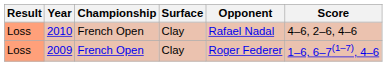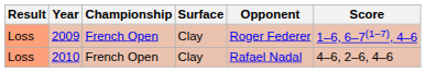 <table class="sortable wikitable">
 <tr>
 <th>Result</th>
 <th>Year</th>
 <th>Championship</th>
 <th>Surface</th>
 <th>Opponent</th>
 <th class=unsortable>Score</th>
 </tr>
 <tr bgcolor=ebc2af>
 <td style="background:#ffa07a;">Loss</td>
+<td><a href='#'>2009</a></td>
+<td><a href='#'>French Open</a></td>
+<td>Clay</td>
+<td> <a href='#'>Roger Federer</a></td>
+<td><a href='#'>1–6, 6–7<sup>(1–7)</sup>, 4–6</a></td>
+</tr>
+<tr bgcolor=ebc2af>
+<td style="background:#ffa07a;">Loss</td>
 <td><a href='#'>2010</a></td>
 <td>French Open</td>
 <td>Clay</td>
 <td> <a href='#'>Rafael Nadal</a></td>
 <td>4–6, 2–6, 4–6</td>
 </tr>
-<tr bgcolor=ebc2af>
-<td style="background:#ffa07a;">Loss</td>
-<td><a href='#'>2009</a></td>
-<td><a href='#'>French Open</a></td>
-<td>Clay</td>
-<td> <a href='#'>Roger Federer</a></td>
-<td><a href='#'>1–6, 6–7<sup>(1–7)</sup>, 4–6</a></td>
-</tr>
 </table>
